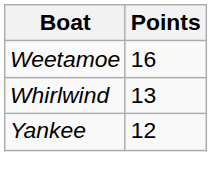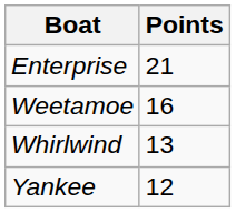 <table class="wikitable">
 <tr>
 <th>Boat</th>
 <th>Points</th>
+</tr>
+<tr>
+<td><em>Enterprise</em></td>
+<td>21</td>
 </tr>
 <tr>
 <td><em>Weetamoe</em></td>
 <td>16</td>
 </tr>
 <tr>
 <td><em>Whirlwind</em></td>
 <td>13</td>
 </tr>
 <tr>
 <td><em>Yankee</em></td>
 <td>12</td>
 </tr>
 </table>
